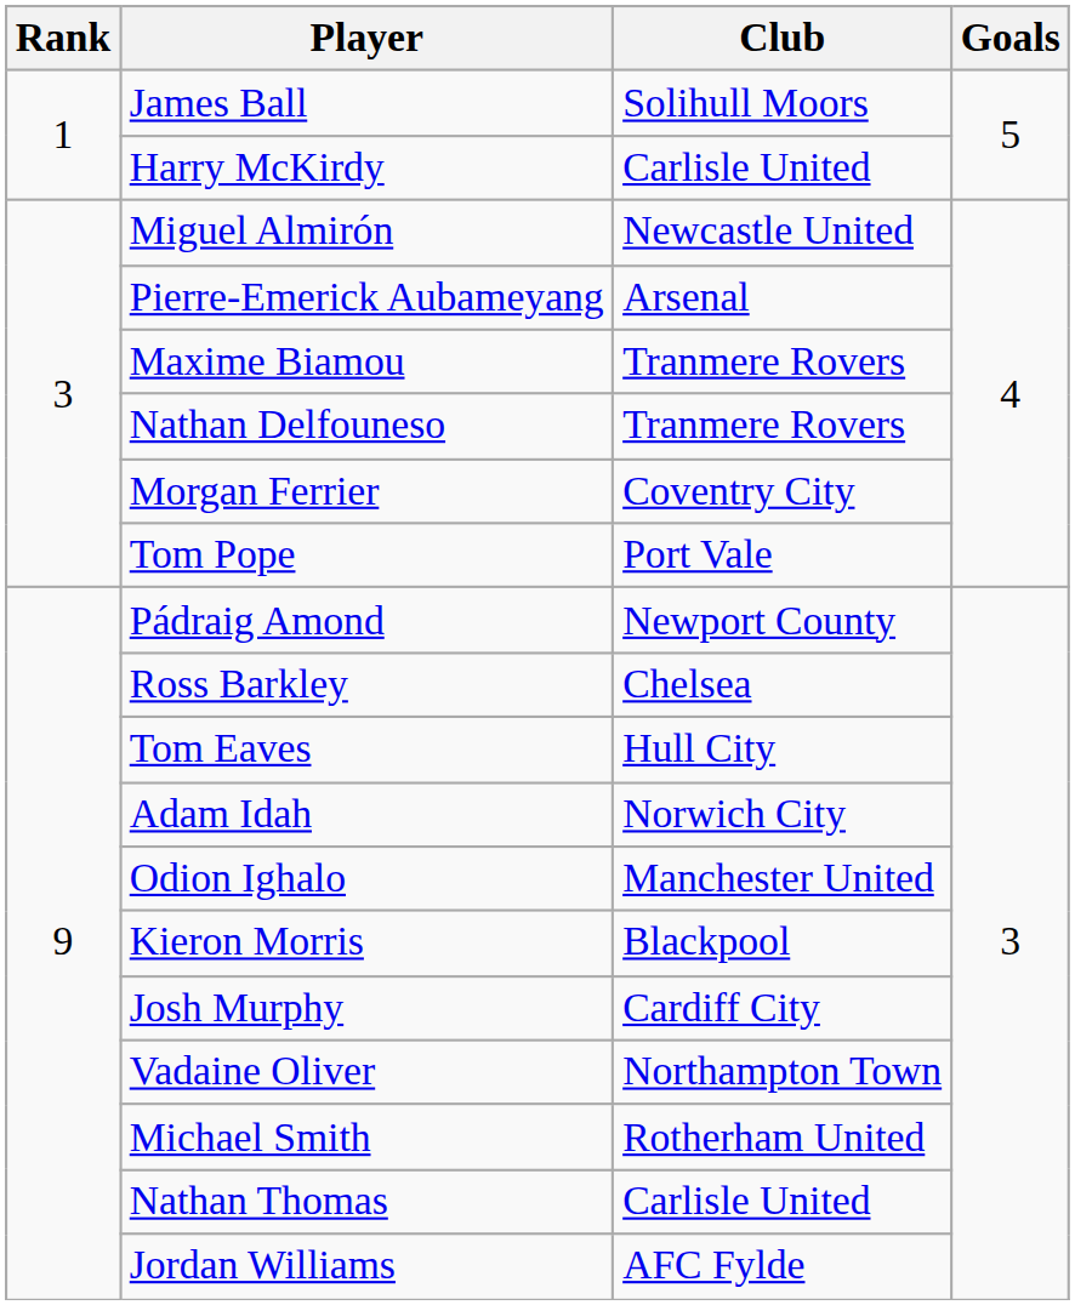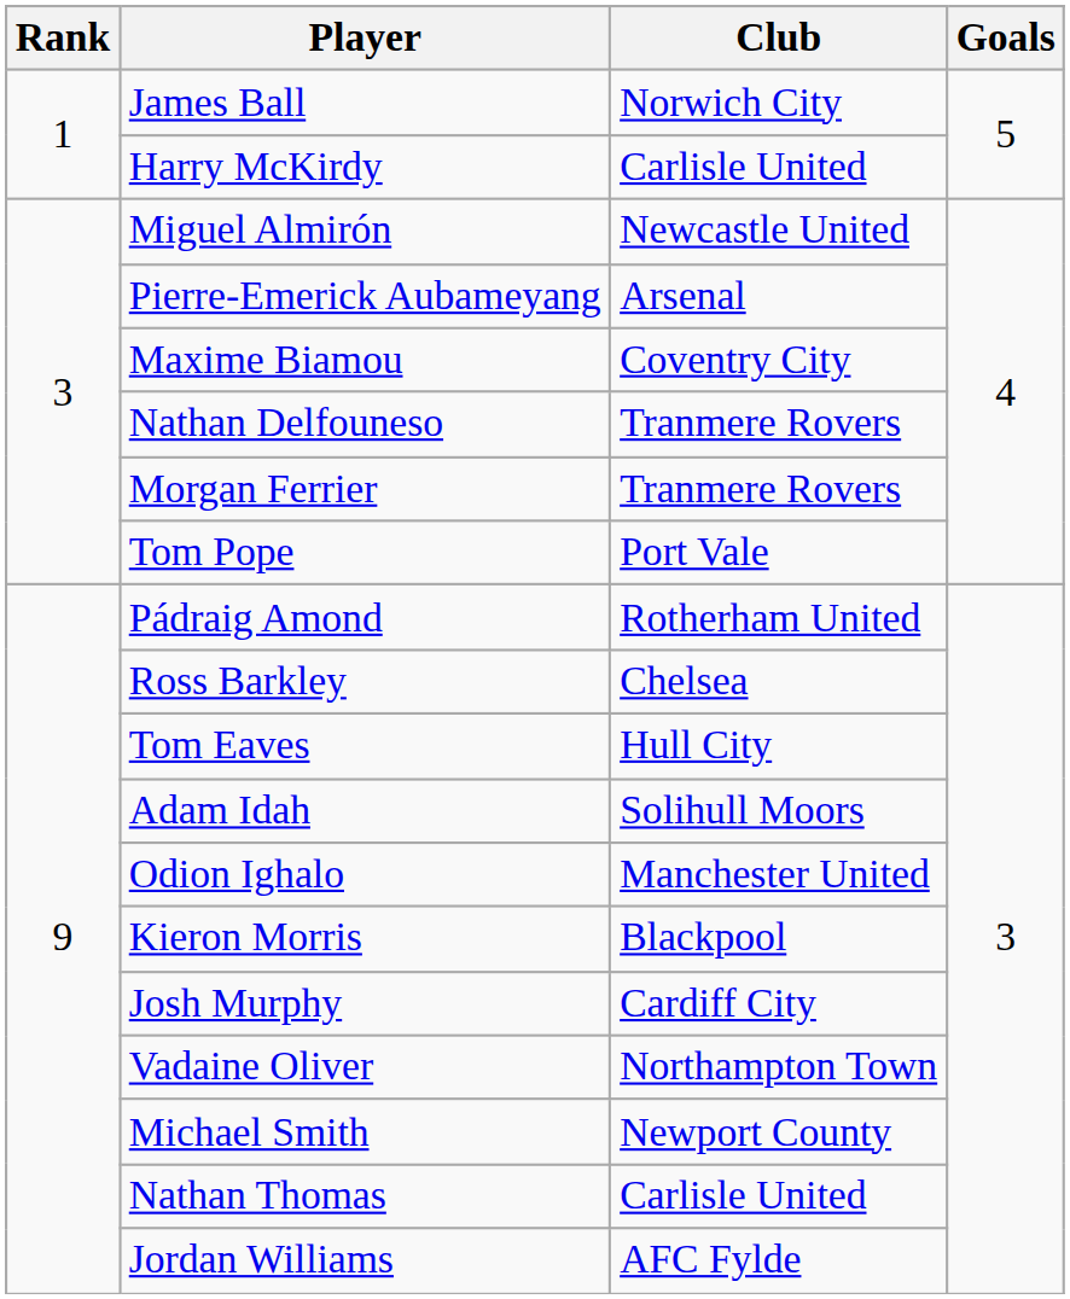 <table class="wikitable" style="text-align:center">
 <tr>
 <th>Rank</th>
 <th>Player</th>
 <th>Club</th>
 <th>Goals</th>
 </tr>
 <tr>
 <td rowspan="2">1</td>
 <td align="left"> <a href='#'>James Ball</a></td>
-<td align="left"><a href='#'>Solihull Moors</a></td>
+<td align="left"><a href='#'>Norwich City</a></td>
 <td rowspan="2">5</td>
 </tr>
 <tr>
 <td align="left"> <a href='#'>Harry McKirdy</a></td>
 <td align="left"><a href='#'>Carlisle United</a></td>
 </tr>
 <tr>
 <td rowspan="6">3</td>
 <td align="left"> <a href='#'>Miguel Almirón</a></td>
 <td align="left"><a href='#'>Newcastle United</a></td>
 <td rowspan="6">4</td>
 </tr>
 <tr>
 <td align="left"> <a href='#'>Pierre-Emerick Aubameyang</a></td>
 <td align="left"><a href='#'>Arsenal</a></td>
 </tr>
 <tr>
 <td align="left"> <a href='#'>Maxime Biamou</a></td>
-<td align="left"><a href='#'>Tranmere Rovers</a></td>
+<td align="left"><a href='#'>Coventry City</a></td>
 </tr>
 <tr>
 <td align="left"> <a href='#'>Nathan Delfouneso</a></td>
 <td align="left"><a href='#'>Tranmere Rovers</a></td>
 </tr>
 <tr>
 <td align="left"> <a href='#'>Morgan Ferrier</a></td>
-<td align="left"><a href='#'>Coventry City</a></td>
+<td align="left"><a href='#'>Tranmere Rovers</a></td>
 </tr>
 <tr>
 <td align="left"> <a href='#'>Tom Pope</a></td>
 <td align="left"><a href='#'>Port Vale</a></td>
 </tr>
 <tr>
 <td rowspan="11">9</td>
 <td align="left"> <a href='#'>Pádraig Amond</a></td>
-<td align="left"><a href='#'>Newport County</a></td>
+<td align="left"><a href='#'>Rotherham United</a></td>
 <td rowspan="11">3</td>
 </tr>
 <tr>
 <td align="left"> <a href='#'>Ross Barkley</a></td>
 <td align="left"><a href='#'>Chelsea</a></td>
 </tr>
 <tr>
 <td align="left"> <a href='#'>Tom Eaves</a></td>
 <td align="left"><a href='#'>Hull City</a></td>
 </tr>
 <tr>
 <td align="left"> <a href='#'>Adam Idah</a></td>
-<td align="left"><a href='#'>Norwich City</a></td>
+<td align="left"><a href='#'>Solihull Moors</a></td>
 </tr>
 <tr>
 <td align="left"> <a href='#'>Odion Ighalo</a></td>
 <td align="left"><a href='#'>Manchester United</a></td>
 </tr>
 <tr>
 <td align="left"> <a href='#'>Kieron Morris</a></td>
 <td align="left"><a href='#'>Blackpool</a></td>
 </tr>
 <tr>
 <td align="left"> <a href='#'>Josh Murphy</a></td>
 <td align="left"><a href='#'>Cardiff City</a></td>
 </tr>
 <tr>
 <td align="left"> <a href='#'>Vadaine Oliver</a></td>
 <td align="left"><a href='#'>Northampton Town</a></td>
 </tr>
 <tr>
 <td align="left"> <a href='#'>Michael Smith</a></td>
-<td align="left"><a href='#'>Rotherham United</a></td>
+<td align="left"><a href='#'>Newport County</a></td>
 </tr>
 <tr>
 <td align="left"> <a href='#'>Nathan Thomas</a></td>
 <td align="left"><a href='#'>Carlisle United</a></td>
 </tr>
 <tr>
 <td align="left"> <a href='#'>Jordan Williams</a></td>
 <td align="left"><a href='#'>AFC Fylde</a></td>
 </tr>
 </table>
